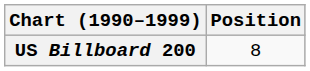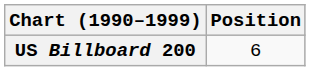 <table class="wikitable plainrowheaders">
 <tr>
 <th>Chart (1990–1999)</th>
 <th>Position</th>
 </tr>
 <tr>
 <th scope="row">US <em>Billboard</em> 200</th>
-<td style="text-align:center;">8</td>
+<td style="text-align:center;">6</td>
 </tr>
 </table>
